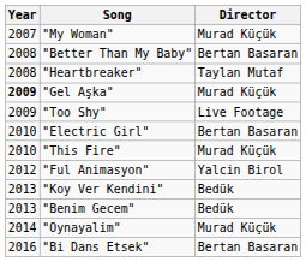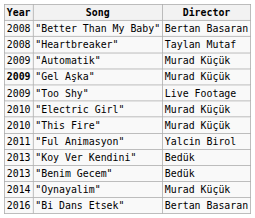 <table class="wikitable">
 <tr>
 <th>Year</th>
 <th>Song</th>
 <th>Director</th>
-</tr>
-<tr>
-<td>2007</td>
-<td>"My Woman"</td>
-<td>Murad Küçük</td>
 </tr>
 <tr>
 <td>2008</td>
 <td>"Better Than My Baby"</td>
 <td>Bertan Basaran</td>
 </tr>
 <tr>
 <td>2008</td>
 <td>"Heartbreaker"</td>
 <td>Taylan Mutaf</td>
+</tr>
+<tr>
+<td>2009</td>
+<td>"Automatik"</td>
+<td>Murad Küçük</td>
 </tr>
 <tr>
 <td><strong>2009</strong></td>
 <td>"Gel Aşka"</td>
 <td>Murad Küçük</td>
 </tr>
 <tr>
 <td>2009</td>
 <td>"Too Shy"</td>
 <td>Live Footage</td>
 </tr>
 <tr>
 <td>2010</td>
 <td>"Electric Girl"</td>
-<td>Bertan Basaran</td>
+<td>Murad Küçük</td>
 </tr>
 <tr>
 <td>2010</td>
 <td>"This Fire"</td>
 <td>Murad Küçük</td>
 </tr>
 <tr>
-<td>2012</td>
+<td>2011</td>
 <td>"Ful Animasyon"</td>
 <td>Yalcin Birol</td>
 </tr>
 <tr>
 <td>2013</td>
 <td>"Koy Ver Kendini"</td>
 <td>Bedük</td>
 </tr>
 <tr>
 <td>2013</td>
 <td>"Benim Gecem"</td>
 <td>Bedük</td>
 </tr>
 <tr>
 <td>2014</td>
 <td>"Oynayalim"</td>
 <td>Murad Küçük</td>
 </tr>
 <tr>
 <td>2016</td>
 <td>"Bi Dans Etsek"</td>
 <td>Bertan Basaran</td>
 </tr>
 </table>
